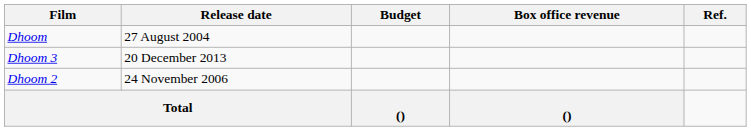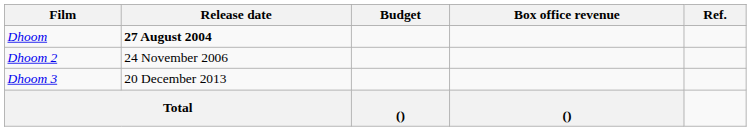 <table class="wikitable" style="width:100%;">
 <tr>
 <th style="text-align:centr;">Film</th>
 <th style="text-align:centr;">Release date</th>
 <th style="text-align:centr;">Budget</th>
 <th style="text-align:centr;">Box office revenue</th>
 <th style="text-align:centr;">Ref.</th>
 </tr>
 <tr>
 <td><em><a href='#'>Dhoom</a></em></td>
-<td>27 August 2004</td>
+<td><strong>27 August 2004</strong></td>
+<td></td>
+<td></td>
+<td></td>
+</tr>
+<tr>
+<td><em><a href='#'>Dhoom 2</a></em></td>
+<td>24 November 2006</td>
 <td></td>
 <td></td>
 <td></td>
 </tr>
 <tr>
 <td><em><a href='#'>Dhoom 3</a></em></td>
 <td>20 December 2013</td>
 <td></td>
 <td></td>
 <td></td>
 </tr>
 <tr>
-<td><em><a href='#'>Dhoom 2</a></em></td>
-<td>24 November 2006</td>
-<td></td>
-<td></td>
-<td></td>
-</tr>
-<tr>
 <th colspan="2" style="text-align:centr;">Total</th>
 <th style="text-align:centr;"><br> ()</th>
 <th style="text-align:centr;"><br> ()</th>
 <td></td>
 </tr>
 </table>
